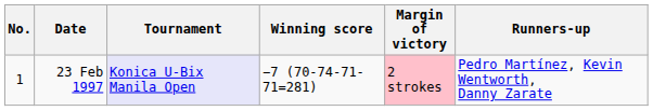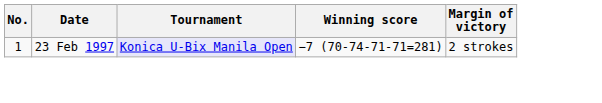 <table class="wikitable" style="font-size:95%;">
 <tr>
 <th>No.</th>
 <th>Date</th>
 <th>Tournament</th>
 <th>Winning score</th>
 <th>Margin of<br>victory</th>
-<th>Runners-up</th>
 </tr>
 <tr>
 <td align=center>1</td>
 <td align=right>23 Feb <a href='#'>1997</a></td>
 <td style="background: lavender;"><a href='#'>Konica U-Bix Manila Open</a></td>
 <td>−7 (70-74-71-71=281)</td>
-<td style="background: pink;">2 strokes</td>
-<td> <a href='#'>Pedro Martínez</a>,  <a href='#'>Kevin Wentworth</a>,<br> <a href='#'>Danny Zarate</a></td>
+<td>2 strokes</td>
 </tr>
 </table>
